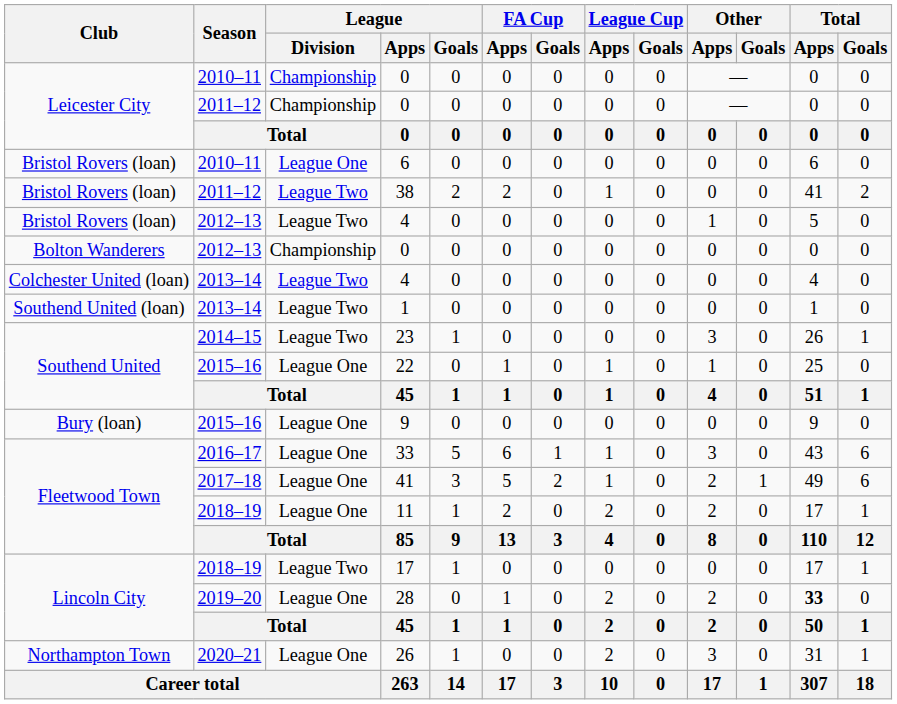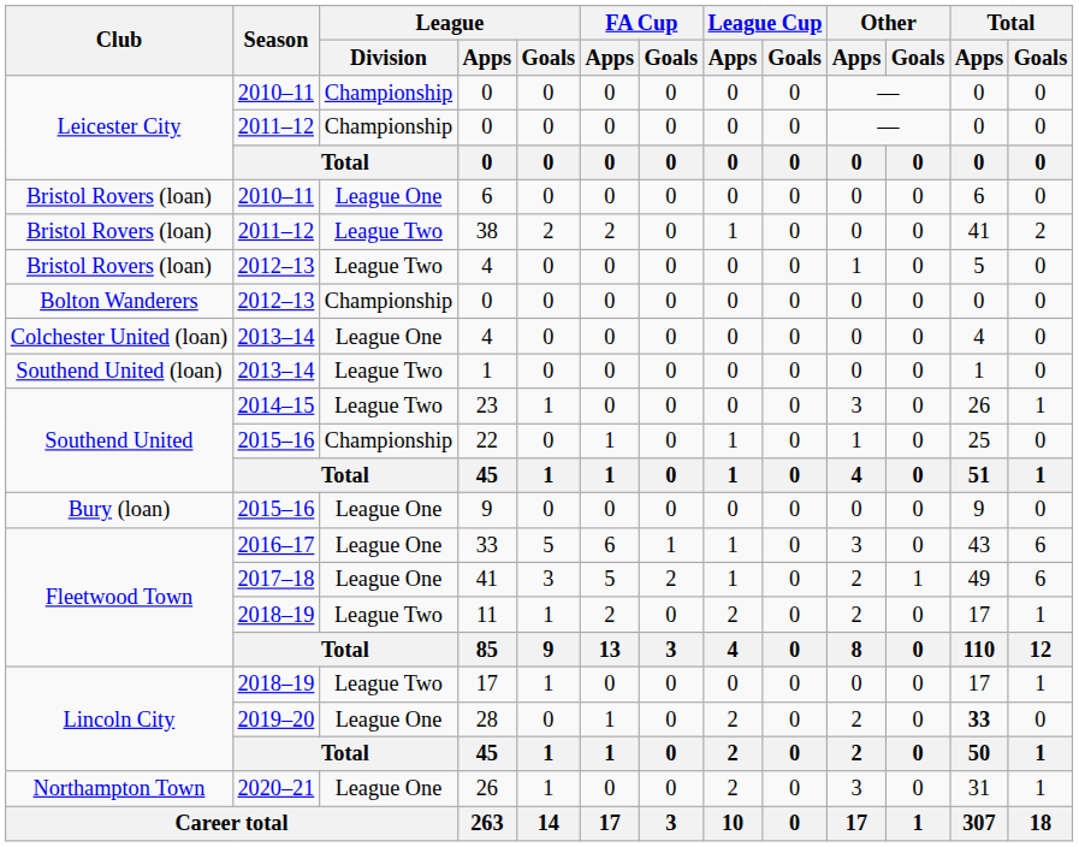 <table class="wikitable" style="text-align: center;">
 <tr>
 <th rowspan="2">Club</th>
 <th rowspan="2">Season</th>
 <th colspan="3">League</th>
 <th colspan="2"><a href='#'>FA Cup</a></th>
 <th colspan="2"><a href='#'>League Cup</a></th>
 <th colspan="2">Other</th>
 <th colspan="2">Total</th>
 </tr>
 <tr>
 <th>Division</th>
 <th>Apps</th>
 <th>Goals</th>
 <th>Apps</th>
 <th>Goals</th>
 <th>Apps</th>
 <th>Goals</th>
 <th>Apps</th>
 <th>Goals</th>
 <th>Apps</th>
 <th>Goals</th>
 </tr>
 <tr>
 <td rowspan="3"><a href='#'>Leicester City</a></td>
 <td><a href='#'>2010–11</a></td>
 <td><a href='#'>Championship</a></td>
 <td>0</td>
 <td>0</td>
 <td>0</td>
 <td>0</td>
 <td>0</td>
 <td>0</td>
 <td colspan="2">—</td>
 <td>0</td>
 <td>0</td>
 </tr>
 <tr>
 <td><a href='#'>2011–12</a></td>
 <td>Championship</td>
 <td>0</td>
 <td>0</td>
 <td>0</td>
 <td>0</td>
 <td>0</td>
 <td>0</td>
 <td colspan="2">—</td>
 <td>0</td>
 <td>0</td>
 </tr>
 <tr>
 <th colspan="2">Total</th>
 <th>0</th>
 <th>0</th>
 <th>0</th>
 <th>0</th>
 <th>0</th>
 <th>0</th>
 <th>0</th>
 <th>0</th>
 <th>0</th>
 <th>0</th>
 </tr>
 <tr>
 <td><a href='#'>Bristol Rovers</a> (loan)</td>
 <td><a href='#'>2010–11</a></td>
 <td><a href='#'>League One</a></td>
 <td>6</td>
 <td>0</td>
 <td>0</td>
 <td>0</td>
 <td>0</td>
 <td>0</td>
 <td>0</td>
 <td>0</td>
 <td>6</td>
 <td>0</td>
 </tr>
 <tr>
 <td><a href='#'>Bristol Rovers</a> (loan)</td>
 <td><a href='#'>2011–12</a></td>
 <td><a href='#'>League Two</a></td>
 <td>38</td>
 <td>2</td>
 <td>2</td>
 <td>0</td>
 <td>1</td>
 <td>0</td>
 <td>0</td>
 <td>0</td>
 <td>41</td>
 <td>2</td>
 </tr>
 <tr>
 <td><a href='#'>Bristol Rovers</a> (loan)</td>
 <td><a href='#'>2012–13</a></td>
 <td>League Two</td>
 <td>4</td>
 <td>0</td>
 <td>0</td>
 <td>0</td>
 <td>0</td>
 <td>0</td>
 <td>1</td>
 <td>0</td>
 <td>5</td>
 <td>0</td>
 </tr>
 <tr>
 <td><a href='#'>Bolton Wanderers</a></td>
 <td><a href='#'>2012–13</a></td>
 <td>Championship</td>
 <td>0</td>
 <td>0</td>
 <td>0</td>
 <td>0</td>
 <td>0</td>
 <td>0</td>
 <td>0</td>
 <td>0</td>
 <td>0</td>
 <td>0</td>
 </tr>
 <tr>
 <td><a href='#'>Colchester United</a> (loan)</td>
 <td><a href='#'>2013–14</a></td>
-<td><a href='#'>League Two</a></td>
+<td>League One</td>
 <td>4</td>
 <td>0</td>
 <td>0</td>
 <td>0</td>
 <td>0</td>
 <td>0</td>
 <td>0</td>
 <td>0</td>
 <td>4</td>
 <td>0</td>
 </tr>
 <tr>
 <td><a href='#'>Southend United</a> (loan)</td>
 <td><a href='#'>2013–14</a></td>
 <td>League Two</td>
 <td>1</td>
 <td>0</td>
 <td>0</td>
 <td>0</td>
 <td>0</td>
 <td>0</td>
 <td>0</td>
 <td>0</td>
 <td>1</td>
 <td>0</td>
 </tr>
 <tr>
 <td rowspan="3" valign="center"><a href='#'>Southend United</a></td>
 <td><a href='#'>2014–15</a></td>
 <td>League Two</td>
 <td>23</td>
 <td>1</td>
 <td>0</td>
 <td>0</td>
 <td>0</td>
 <td>0</td>
 <td>3</td>
 <td>0</td>
 <td>26</td>
 <td>1</td>
 </tr>
 <tr>
 <td><a href='#'>2015–16</a></td>
-<td>League One</td>
+<td>Championship</td>
 <td>22</td>
 <td>0</td>
 <td>1</td>
 <td>0</td>
 <td>1</td>
 <td>0</td>
 <td>1</td>
 <td>0</td>
 <td>25</td>
 <td>0</td>
 </tr>
 <tr>
 <th colspan="2">Total</th>
 <th>45</th>
 <th>1</th>
 <th>1</th>
 <th>0</th>
 <th>1</th>
 <th>0</th>
 <th>4</th>
 <th>0</th>
 <th>51</th>
 <th>1</th>
 </tr>
 <tr>
 <td><a href='#'>Bury</a> (loan)</td>
 <td><a href='#'>2015–16</a></td>
 <td>League One</td>
 <td>9</td>
 <td>0</td>
 <td>0</td>
 <td>0</td>
 <td>0</td>
 <td>0</td>
 <td>0</td>
 <td>0</td>
 <td>9</td>
 <td>0</td>
 </tr>
 <tr>
 <td rowspan='4'><a href='#'>Fleetwood Town</a></td>
 <td><a href='#'>2016–17</a></td>
 <td>League One</td>
 <td>33</td>
 <td>5</td>
 <td>6</td>
 <td>1</td>
 <td>1</td>
 <td>0</td>
 <td>3</td>
 <td>0</td>
 <td>43</td>
 <td>6</td>
 </tr>
 <tr>
 <td><a href='#'>2017–18</a></td>
 <td>League One</td>
 <td>41</td>
 <td>3</td>
 <td>5</td>
 <td>2</td>
 <td>1</td>
 <td>0</td>
 <td>2</td>
 <td>1</td>
 <td>49</td>
 <td>6</td>
 </tr>
 <tr>
 <td><a href='#'>2018–19</a></td>
-<td>League One</td>
+<td>League Two</td>
 <td>11</td>
 <td>1</td>
 <td>2</td>
 <td>0</td>
 <td>2</td>
 <td>0</td>
 <td>2</td>
 <td>0</td>
 <td>17</td>
 <td>1</td>
 </tr>
 <tr>
 <th colspan="2">Total</th>
 <th>85</th>
 <th>9</th>
 <th>13</th>
 <th>3</th>
 <th>4</th>
 <th>0</th>
 <th>8</th>
 <th>0</th>
 <th>110</th>
 <th>12</th>
 </tr>
 <tr>
 <td rowspan='3'><a href='#'>Lincoln City</a></td>
 <td><a href='#'>2018–19</a></td>
 <td>League Two</td>
 <td>17</td>
 <td>1</td>
 <td>0</td>
 <td>0</td>
 <td>0</td>
 <td>0</td>
 <td>0</td>
 <td>0</td>
 <td>17</td>
 <td>1</td>
 </tr>
 <tr>
 <td><a href='#'>2019–20</a></td>
 <td>League One</td>
 <td>28</td>
 <td>0</td>
 <td>1</td>
 <td>0</td>
 <td>2</td>
 <td>0</td>
 <td>2</td>
 <td>0</td>
 <td><strong>33</strong></td>
 <td>0</td>
 </tr>
 <tr>
 <th colspan="2">Total</th>
 <th>45</th>
 <th>1</th>
 <th>1</th>
 <th>0</th>
 <th>2</th>
 <th>0</th>
 <th>2</th>
 <th>0</th>
 <th>50</th>
 <th>1</th>
 </tr>
 <tr>
 <td><a href='#'>Northampton Town</a></td>
 <td><a href='#'>2020–21</a></td>
 <td>League One</td>
 <td>26</td>
 <td>1</td>
 <td>0</td>
 <td>0</td>
 <td>2</td>
 <td>0</td>
 <td>3</td>
 <td>0</td>
 <td>31</td>
 <td>1</td>
 </tr>
 <tr>
 <th colspan="3">Career total</th>
 <th>263</th>
 <th>14</th>
 <th>17</th>
 <th>3</th>
 <th>10</th>
 <th>0</th>
 <th>17</th>
 <th>1</th>
 <th>307</th>
 <th>18</th>
 </tr>
 </table>
